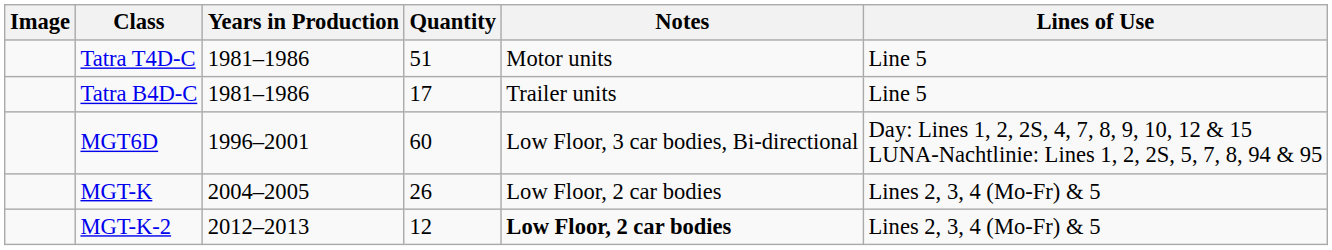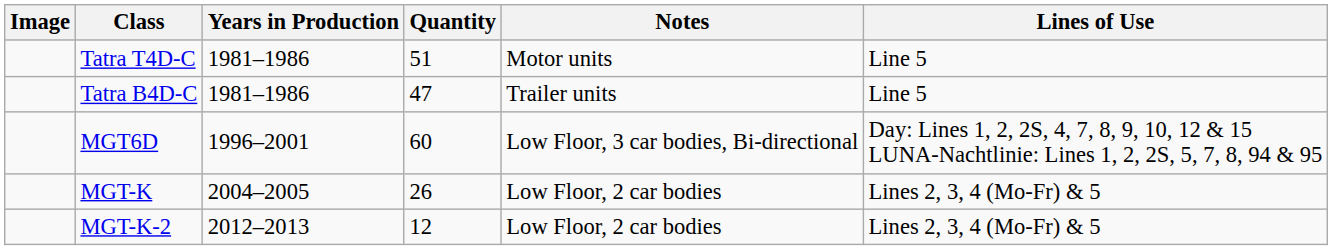 <table class="wikitable">
 <tr>
 <th>Image</th>
 <th>Class</th>
 <th>Years in Production</th>
 <th>Quantity</th>
 <th>Notes</th>
 <th>Lines of Use</th>
 </tr>
 <tr>
 <td></td>
 <td><a href='#'>Tatra T4D-C</a></td>
 <td>1981–1986</td>
 <td>51</td>
 <td>Motor units</td>
 <td>Line 5</td>
 </tr>
 <tr>
 <td></td>
 <td><a href='#'>Tatra B4D-C</a></td>
 <td>1981–1986</td>
-<td>17</td>
+<td>47</td>
 <td>Trailer units</td>
 <td>Line 5</td>
 </tr>
 <tr>
 <td></td>
 <td><a href='#'>MGT6D</a></td>
 <td>1996–2001</td>
 <td>60</td>
 <td>Low Floor, 3 car bodies, Bi-directional</td>
 <td>Day: Lines 1, 2, 2S, 4, 7, 8, 9, 10, 12 & 15<br>LUNA-Nachtlinie: Lines 1, 2, 2S, 5, 7, 8, 94 & 95</td>
 </tr>
 <tr>
 <td></td>
 <td><a href='#'>MGT-K</a></td>
 <td>2004–2005</td>
 <td>26</td>
 <td>Low Floor, 2 car bodies</td>
 <td>Lines 2, 3, 4 (Mo-Fr) & 5</td>
 </tr>
 <tr>
 <td></td>
 <td><a href='#'>MGT-K-2</a></td>
 <td>2012–2013</td>
 <td>12</td>
-<td><strong>Low Floor, 2 car bodies</strong></td>
+<td>Low Floor, 2 car bodies</td>
 <td>Lines 2, 3, 4 (Mo-Fr) & 5</td>
 </tr>
 </table>
